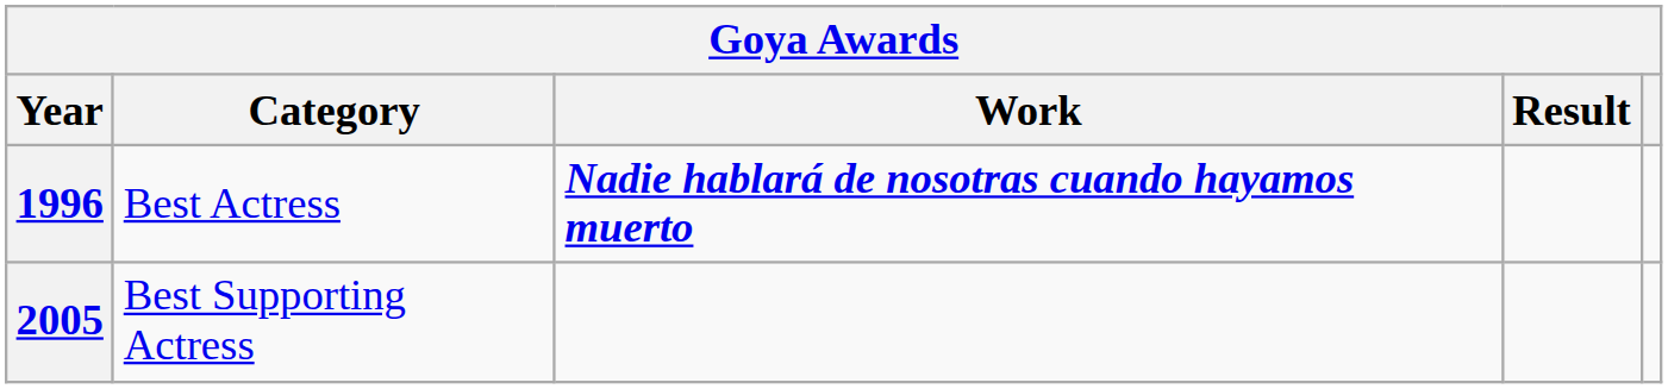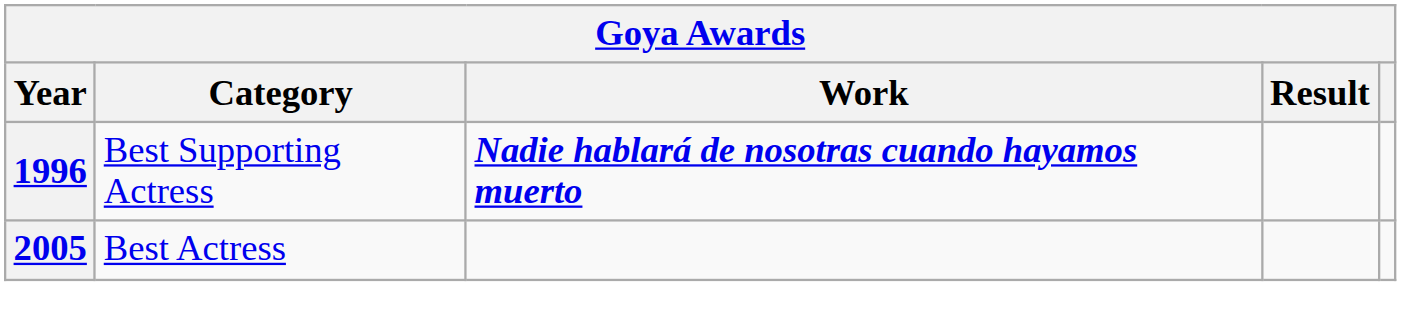 <table class="wikitable sortable plainrowheaders">
 <tr>
 <th colspan="5"><a href='#'>Goya Awards</a></th>
 </tr>
 <tr>
 <th>Year</th>
 <th>Category</th>
 <th>Work</th>
 <th>Result</th>
 <th scope="col" class="unsortable"></th>
 </tr>
 <tr>
 <th align="center"><a href='#'>1996</a></th>
-<td><a href='#'>Best Actress</a></td>
+<td><a href='#'>Best Supporting Actress</a></td>
 <td><strong><em><a href='#'>Nadie hablará de nosotras cuando hayamos muerto</a></em></strong></td>
 <td></td>
 <td align="center"></td>
 </tr>
 <tr>
 <th align="center"><a href='#'>2005</a></th>
-<td><a href='#'>Best Supporting Actress</a></td>
+<td><a href='#'>Best Actress</a></td>
 <td><em></em></td>
 <td></td>
 <td align="center"></td>
 </tr>
 </table>
